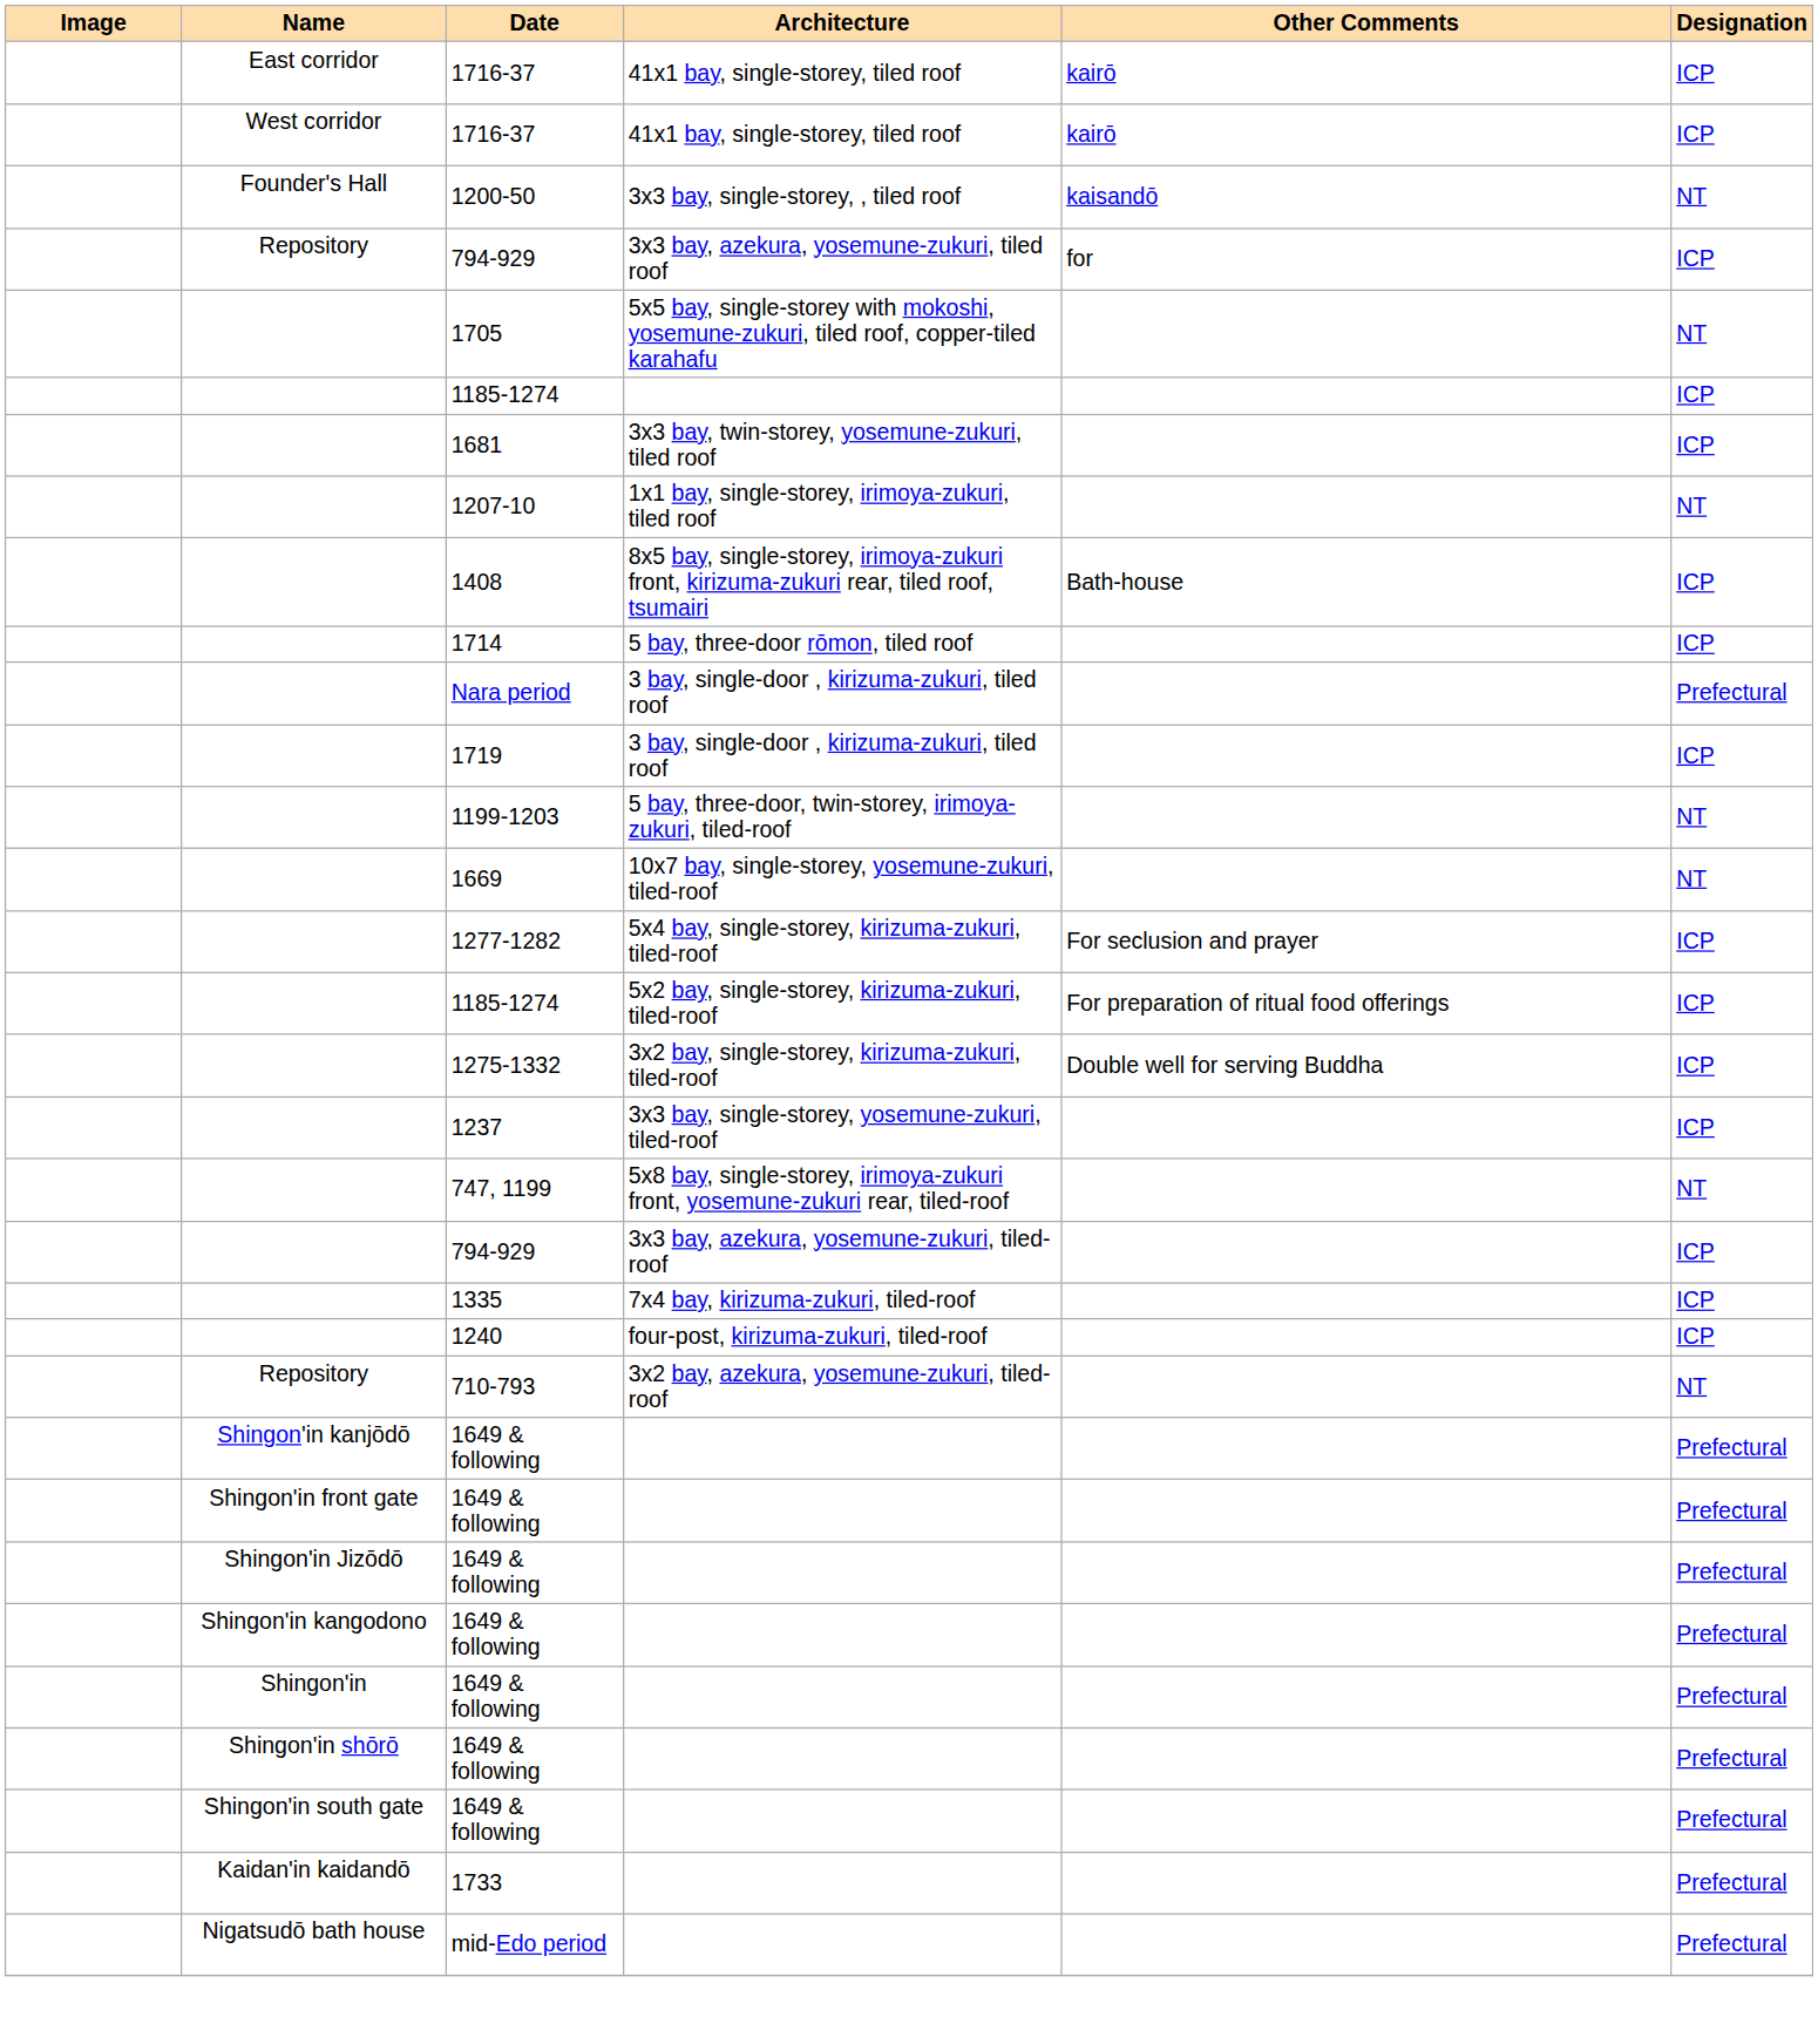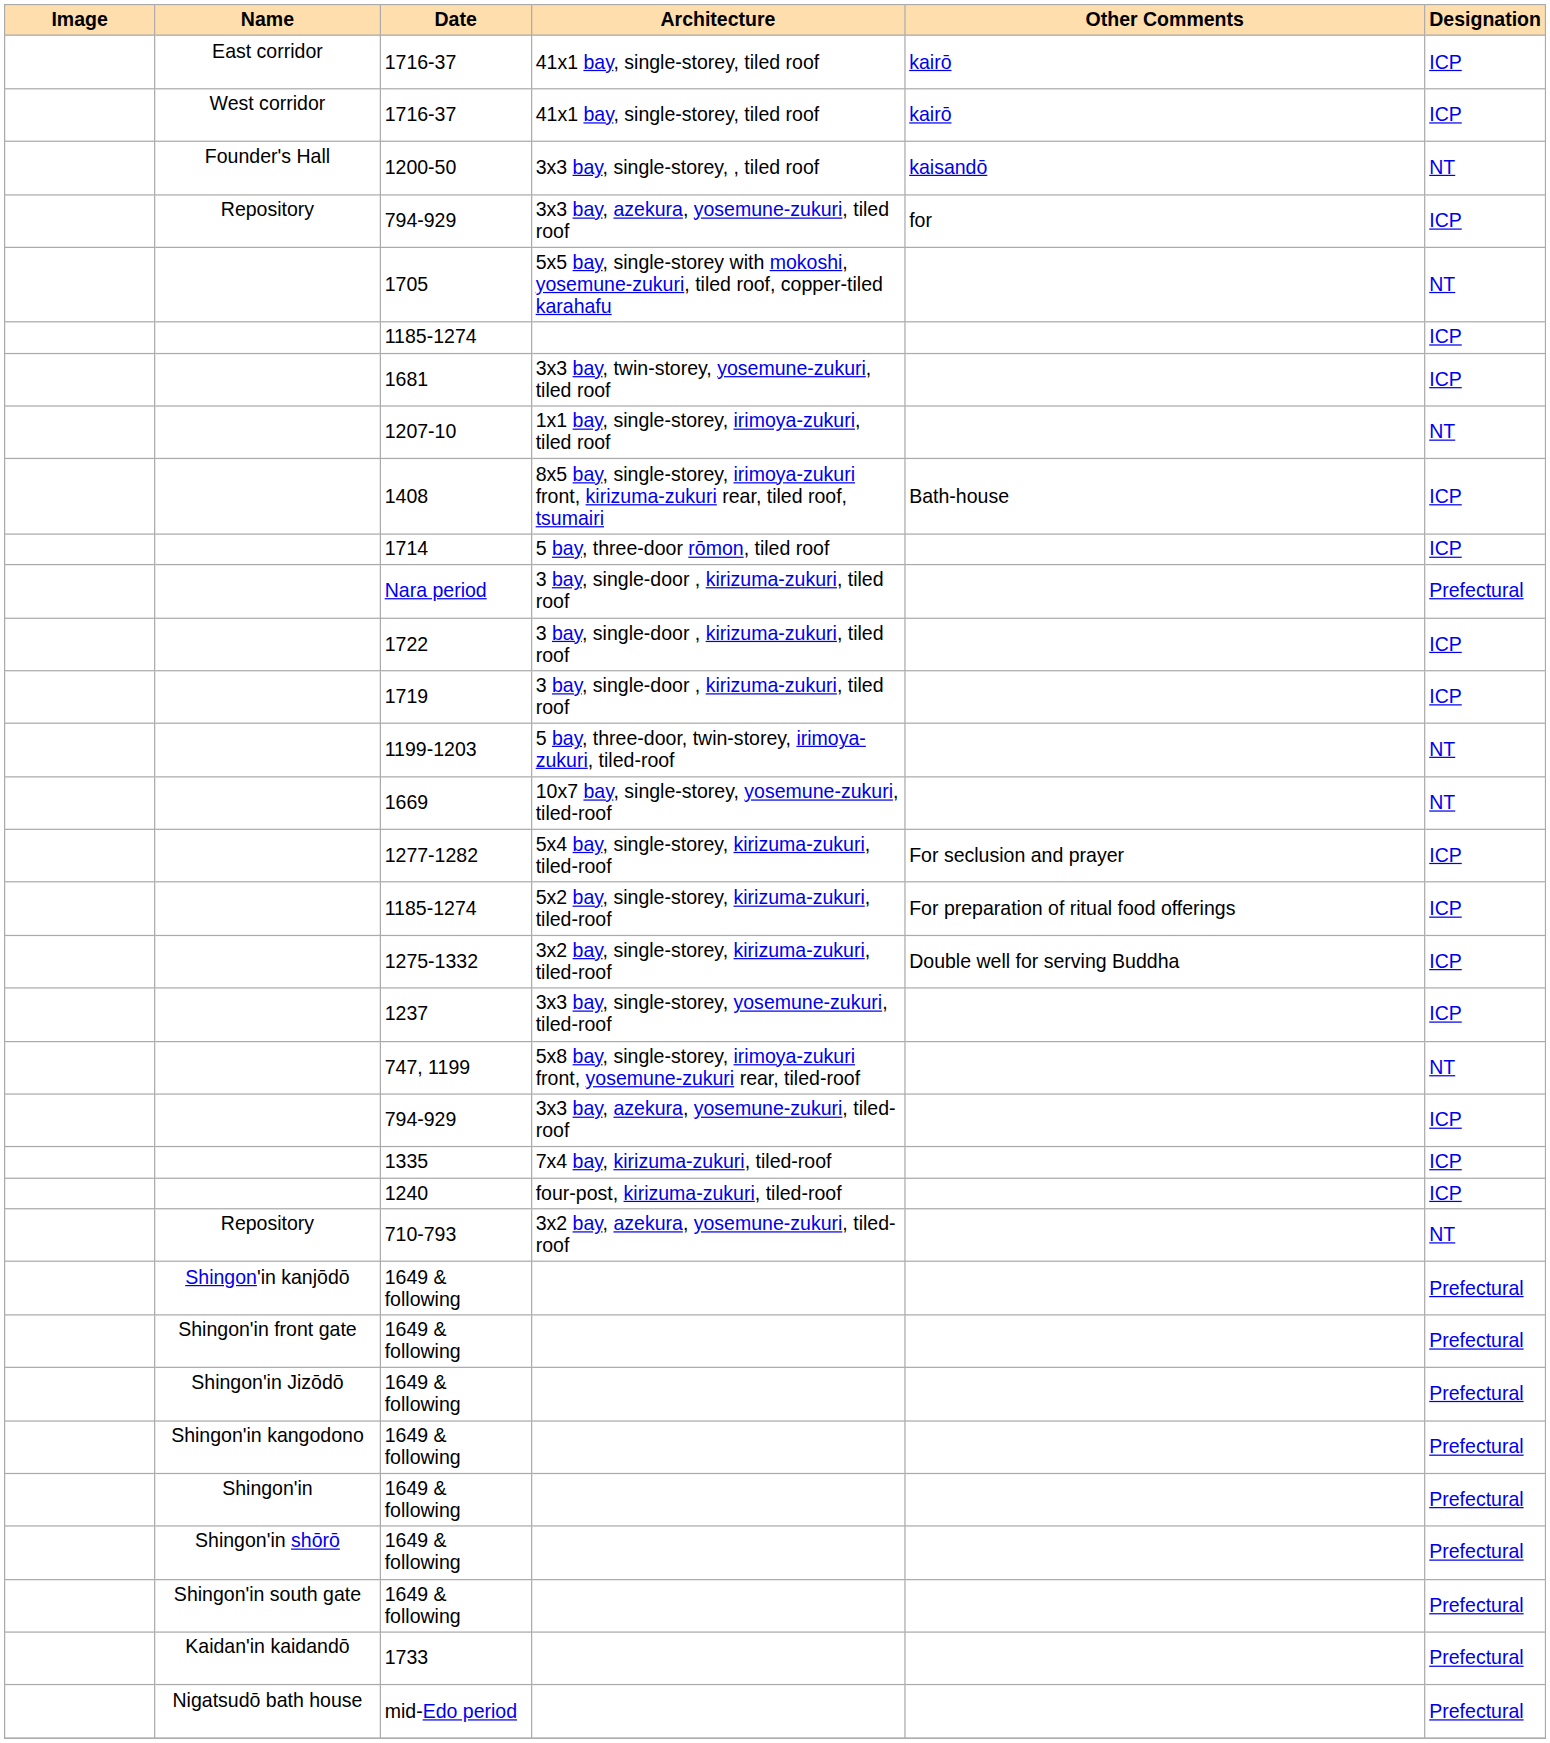 <table class="wikitable sortable"  width="100%" style="background:#ffffff;">
 <tr>
 <th width="10%" align="left" style="background:#ffdead;" class="unsortable">Image</th>
 <th width="15%" align="left" style="background:#ffdead;">Name</th>
 <th width="10%" align="left" style="background:#ffdead;">Date</th>
 <th width="25%" align="left" style="background:#ffdead;">Architecture</th>
 <th width="35%" align="left" style="background:#ffdead;">Other Comments</th>
 <th width="10%" align="left" style="background:#ffdead;">Designation</th>
 </tr>
 <tr>
 <td></td>
 <td align="center">East corridor<br><br><small></small></td>
 <td>1716-37</td>
 <td>41x1 <a href='#'>bay</a>, single-storey, tiled roof</td>
 <td><a href='#'>kairō</a></td>
 <td><a href='#'>ICP</a></td>
 </tr>
 <tr>
 <td></td>
 <td align="center">West corridor<br><br><small></small></td>
 <td>1716-37</td>
 <td>41x1 <a href='#'>bay</a>, single-storey, tiled roof</td>
 <td><a href='#'>kairō</a></td>
 <td><a href='#'>ICP</a></td>
 </tr>
 <tr>
 <td></td>
 <td align="center">Founder's Hall<br><br><small></small></td>
 <td>1200-50</td>
 <td>3x3 <a href='#'>bay</a>, single-storey, , tiled roof</td>
 <td><a href='#'>kaisandō</a></td>
 <td><a href='#'>NT</a></td>
 </tr>
 <tr>
 <td></td>
 <td align="center">Repository<br><br><small></small></td>
 <td>794-929</td>
 <td>3x3 <a href='#'>bay</a>, <a href='#'>azekura</a>, <a href='#'>yosemune-zukuri</a>, tiled roof</td>
 <td> for </td>
 <td><a href='#'>ICP</a></td>
 </tr>
 <tr>
 <td></td>
 <td></td>
 <td>1705</td>
 <td>5x5 <a href='#'>bay</a>, single-storey with <a href='#'>mokoshi</a>, <a href='#'>yosemune-zukuri</a>, tiled roof, copper-tiled <a href='#'>karahafu</a></td>
 <td></td>
 <td><a href='#'>NT</a></td>
 </tr>
 <tr>
 <td></td>
 <td></td>
 <td>1185-1274</td>
 <td></td>
 <td></td>
 <td><a href='#'>ICP</a></td>
 </tr>
 <tr>
 <td></td>
 <td></td>
 <td>1681</td>
 <td>3x3 <a href='#'>bay</a>, twin-storey, <a href='#'>yosemune-zukuri</a>, tiled roof</td>
 <td></td>
 <td><a href='#'>ICP</a></td>
 </tr>
 <tr>
 <td></td>
 <td></td>
 <td>1207-10</td>
 <td>1x1 <a href='#'>bay</a>, single-storey, <a href='#'>irimoya-zukuri</a>, tiled roof</td>
 <td></td>
 <td><a href='#'>NT</a></td>
 </tr>
 <tr>
 <td></td>
 <td></td>
 <td>1408</td>
 <td>8x5 <a href='#'>bay</a>, single-storey, <a href='#'>irimoya-zukuri</a> front, <a href='#'>kirizuma-zukuri</a> rear, tiled roof, <a href='#'>tsumairi</a></td>
 <td>Bath-house</td>
 <td><a href='#'>ICP</a></td>
 </tr>
 <tr>
 <td></td>
 <td></td>
 <td>1714</td>
 <td>5 <a href='#'>bay</a>, three-door <a href='#'>rōmon</a>, tiled roof</td>
 <td></td>
 <td><a href='#'>ICP</a></td>
 </tr>
 <tr>
 <td></td>
 <td></td>
 <td><a href='#'>Nara period</a></td>
 <td>3 <a href='#'>bay</a>, single-door , <a href='#'>kirizuma-zukuri</a>, tiled roof</td>
 <td></td>
 <td><a href='#'>Prefectural</a></td>
+</tr>
+<tr>
+<td></td>
+<td></td>
+<td>1722</td>
+<td>3 <a href='#'>bay</a>, single-door , <a href='#'>kirizuma-zukuri</a>, tiled roof</td>
+<td></td>
+<td><a href='#'>ICP</a></td>
 </tr>
 <tr>
 <td></td>
 <td></td>
 <td>1719</td>
 <td>3 <a href='#'>bay</a>, single-door , <a href='#'>kirizuma-zukuri</a>, tiled roof</td>
 <td></td>
 <td><a href='#'>ICP</a></td>
 </tr>
 <tr>
 <td></td>
 <td></td>
 <td>1199-1203</td>
 <td>5 <a href='#'>bay</a>, three-door, twin-storey, <a href='#'>irimoya-zukuri</a>, tiled-roof</td>
 <td></td>
 <td><a href='#'>NT</a></td>
 </tr>
 <tr>
 <td></td>
 <td></td>
 <td>1669</td>
 <td>10x7 <a href='#'>bay</a>, single-storey, <a href='#'>yosemune-zukuri</a>, tiled-roof</td>
 <td></td>
 <td><a href='#'>NT</a></td>
 </tr>
 <tr>
 <td></td>
 <td></td>
 <td>1277-1282</td>
 <td>5x4 <a href='#'>bay</a>, single-storey, <a href='#'>kirizuma-zukuri</a>, tiled-roof</td>
 <td>For seclusion and prayer</td>
 <td><a href='#'>ICP</a></td>
 </tr>
 <tr>
 <td></td>
 <td></td>
 <td>1185-1274</td>
 <td>5x2 <a href='#'>bay</a>, single-storey, <a href='#'>kirizuma-zukuri</a>, tiled-roof</td>
 <td>For preparation of ritual food offerings</td>
 <td><a href='#'>ICP</a></td>
 </tr>
 <tr>
 <td></td>
 <td></td>
 <td>1275-1332</td>
 <td>3x2 <a href='#'>bay</a>, single-storey, <a href='#'>kirizuma-zukuri</a>, tiled-roof</td>
 <td>Double well for serving Buddha</td>
 <td><a href='#'>ICP</a></td>
 </tr>
 <tr>
 <td></td>
 <td></td>
 <td>1237</td>
 <td>3x3 <a href='#'>bay</a>, single-storey, <a href='#'>yosemune-zukuri</a>, tiled-roof</td>
 <td></td>
 <td><a href='#'>ICP</a></td>
 </tr>
 <tr>
 <td></td>
 <td></td>
 <td>747, 1199</td>
 <td>5x8 <a href='#'>bay</a>, single-storey, <a href='#'>irimoya-zukuri</a> front, <a href='#'>yosemune-zukuri</a> rear, tiled-roof</td>
 <td></td>
 <td><a href='#'>NT</a></td>
 </tr>
 <tr>
 <td></td>
 <td></td>
 <td>794-929</td>
 <td>3x3 <a href='#'>bay</a>, <a href='#'>azekura</a>, <a href='#'>yosemune-zukuri</a>, tiled-roof</td>
 <td></td>
 <td><a href='#'>ICP</a></td>
 </tr>
 <tr>
 <td></td>
 <td></td>
 <td>1335</td>
 <td>7x4 <a href='#'>bay</a>, <a href='#'>kirizuma-zukuri</a>, tiled-roof</td>
 <td></td>
 <td><a href='#'>ICP</a></td>
 </tr>
 <tr>
 <td></td>
 <td></td>
 <td>1240</td>
 <td>four-post, <a href='#'>kirizuma-zukuri</a>, tiled-roof</td>
 <td></td>
 <td><a href='#'>ICP</a></td>
 </tr>
 <tr>
 <td></td>
 <td align="center">Repository<br><br><small></small></td>
 <td>710-793</td>
 <td>3x2 <a href='#'>bay</a>, <a href='#'>azekura</a>, <a href='#'>yosemune-zukuri</a>, tiled-roof</td>
 <td></td>
 <td><a href='#'>NT</a></td>
 </tr>
 <tr>
 <td></td>
 <td align="center"><a href='#'>Shingon</a>'in kanjōdō<br><br><small></small></td>
 <td>1649 & following</td>
 <td></td>
 <td></td>
 <td><a href='#'>Prefectural</a></td>
 </tr>
 <tr>
 <td></td>
 <td align="center">Shingon'in front gate<br><br><small></small></td>
 <td>1649 & following</td>
 <td></td>
 <td></td>
 <td><a href='#'>Prefectural</a></td>
 </tr>
 <tr>
 <td></td>
 <td align="center">Shingon'in Jizōdō<br><br><small></small></td>
 <td>1649 & following</td>
 <td></td>
 <td></td>
 <td><a href='#'>Prefectural</a></td>
 </tr>
 <tr>
 <td></td>
 <td align="center">Shingon'in kangodono<br><br><small></small></td>
 <td>1649 & following</td>
 <td></td>
 <td></td>
 <td><a href='#'>Prefectural</a></td>
 </tr>
 <tr>
 <td></td>
 <td align="center">Shingon'in <br><br><small></small></td>
 <td>1649 & following</td>
 <td></td>
 <td></td>
 <td><a href='#'>Prefectural</a></td>
 </tr>
 <tr>
 <td></td>
 <td align="center">Shingon'in <a href='#'>shōrō</a><br><br><small></small></td>
 <td>1649 & following</td>
 <td></td>
 <td></td>
 <td><a href='#'>Prefectural</a></td>
 </tr>
 <tr>
 <td></td>
 <td align="center">Shingon'in south gate<br><br><small></small></td>
 <td>1649 & following</td>
 <td></td>
 <td></td>
 <td><a href='#'>Prefectural</a></td>
 </tr>
 <tr>
 <td></td>
 <td align="center">Kaidan'in kaidandō<br><br><small></small></td>
 <td>1733</td>
 <td></td>
 <td></td>
 <td><a href='#'>Prefectural</a></td>
 </tr>
 <tr>
 <td></td>
 <td align="center">Nigatsudō bath house<br><br><small></small></td>
 <td>mid-<a href='#'>Edo period</a></td>
 <td></td>
 <td></td>
 <td><a href='#'>Prefectural</a></td>
 </tr>
 <tr>
 </tr>
 </table>
